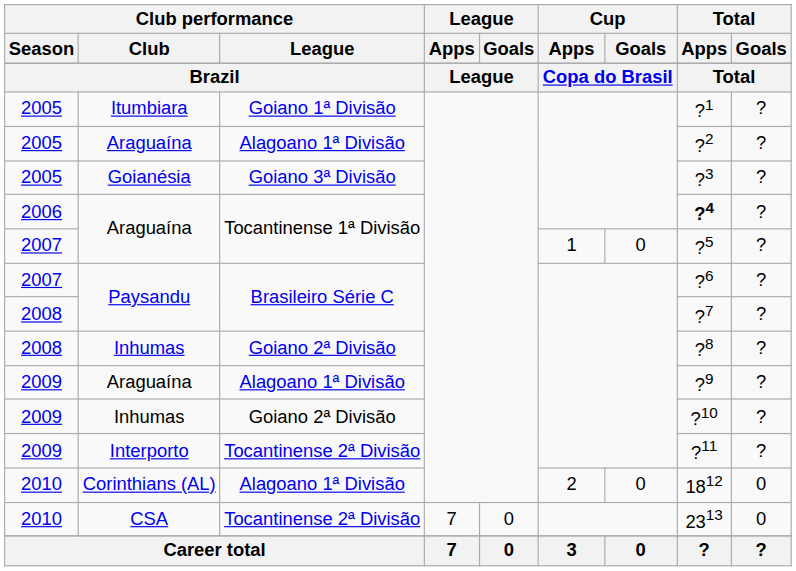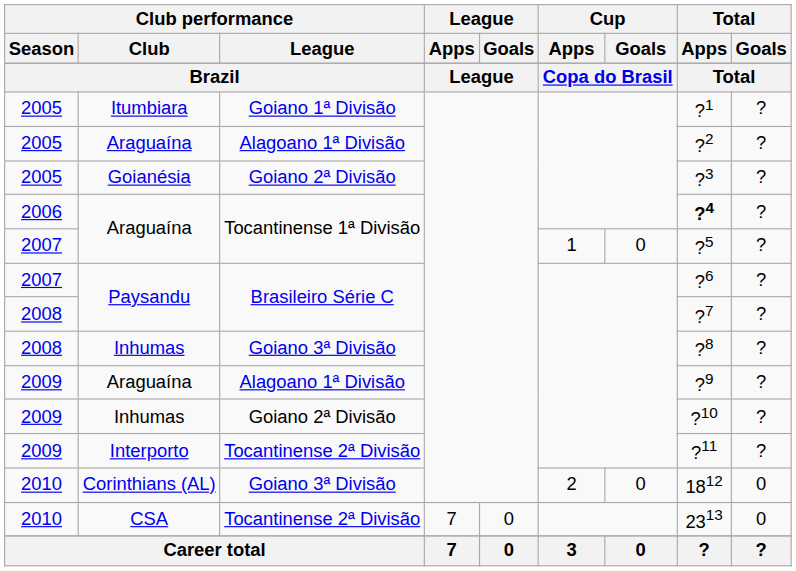 <table class="wikitable" style="text-align:center">
 <tr>
 <th colspan=3>Club performance</th>
 <th colspan=2>League</th>
 <th colspan=2>Cup</th>
 <th colspan=2>Total</th>
 </tr>
 <tr>
 <th>Season</th>
 <th>Club</th>
 <th>League</th>
 <th>Apps</th>
 <th>Goals</th>
 <th>Apps</th>
 <th>Goals</th>
 <th>Apps</th>
 <th>Goals</th>
 </tr>
 <tr>
 </tr>
 <tr>
 <th colspan=3>Brazil</th>
 <th colspan=2>League</th>
 <th colspan=2><a href='#'>Copa do Brasil</a></th>
 <th colspan=2>Total</th>
 </tr>
 <tr>
 <td><a href='#'>2005</a></td>
 <td><a href='#'>Itumbiara</a></td>
 <td><a href='#'>Goiano 1ª Divisão</a></td>
 <td rowspan=12 colspan=2></td>
 <td rowspan=4 colspan=2></td>
 <td>?<sup>1</sup></td>
 <td>?</td>
 </tr>
 <tr>
 <td><a href='#'>2005</a></td>
 <td><a href='#'>Araguaína</a></td>
 <td><a href='#'>Alagoano 1ª Divisão</a></td>
 <td>?<sup>2</sup></td>
 <td>?</td>
 </tr>
 <tr>
 <td><a href='#'>2005</a></td>
 <td><a href='#'>Goianésia</a></td>
-<td><a href='#'>Goiano 3ª Divisão</a></td>
+<td><a href='#'>Goiano 2ª Divisão</a></td>
 <td>?<sup>3</sup></td>
 <td>?</td>
 </tr>
 <tr>
 <td><a href='#'>2006</a></td>
 <td rowspan=2>Araguaína</td>
 <td rowspan=2>Tocantinense 1ª Divisão</td>
 <td><strong>?<sup>4</sup></strong></td>
 <td>?</td>
 </tr>
 <tr>
 <td><a href='#'>2007</a></td>
 <td>1</td>
 <td>0</td>
 <td>?<sup>5</sup></td>
 <td>?</td>
 </tr>
 <tr>
 <td><a href='#'>2007</a></td>
 <td rowspan=2><a href='#'>Paysandu</a></td>
 <td rowspan=2><a href='#'>Brasileiro Série C</a></td>
 <td rowspan=6 colspan=2></td>
 <td>?<sup>6</sup></td>
 <td>?</td>
 </tr>
 <tr>
 <td><a href='#'>2008</a></td>
 <td>?<sup>7</sup></td>
 <td>?</td>
 </tr>
 <tr>
 <td><a href='#'>2008</a></td>
 <td><a href='#'>Inhumas</a></td>
-<td><a href='#'>Goiano 2ª Divisão</a></td>
+<td><a href='#'>Goiano 3ª Divisão</a></td>
 <td>?<sup>8</sup></td>
 <td>?</td>
 </tr>
 <tr>
 <td><a href='#'>2009</a></td>
 <td>Araguaína</td>
 <td><a href='#'>Alagoano 1ª Divisão</a></td>
 <td>?<sup>9</sup></td>
 <td>?</td>
 </tr>
 <tr>
 <td><a href='#'>2009</a></td>
 <td>Inhumas</td>
 <td>Goiano 2ª Divisão</td>
 <td>?<sup>10</sup></td>
 <td>?</td>
 </tr>
 <tr>
 <td><a href='#'>2009</a></td>
 <td><a href='#'>Interporto</a></td>
 <td><a href='#'>Tocantinense 2ª Divisão</a></td>
 <td>?<sup>11</sup></td>
 <td>?</td>
 </tr>
 <tr>
 <td><a href='#'>2010</a></td>
 <td><a href='#'>Corinthians (AL)</a></td>
-<td><a href='#'>Alagoano 1ª Divisão</a></td>
+<td><a href='#'>Goiano 3ª Divisão</a></td>
 <td>2</td>
 <td>0</td>
 <td>18<sup>12</sup></td>
 <td>0</td>
 </tr>
 <tr>
 <td><a href='#'>2010</a></td>
 <td><a href='#'>CSA</a></td>
 <td><a href='#'>Tocantinense 2ª Divisão</a></td>
 <td>7</td>
 <td>0</td>
 <td colspan=2></td>
 <td>23<sup>13</sup></td>
 <td>0</td>
 </tr>
 <tr>
 </tr>
 <tr>
 <th colspan=3>Career total</th>
 <th>7</th>
 <th>0</th>
 <th>3</th>
 <th>0</th>
 <th>?</th>
 <th>?</th>
 </tr>
 </table>
